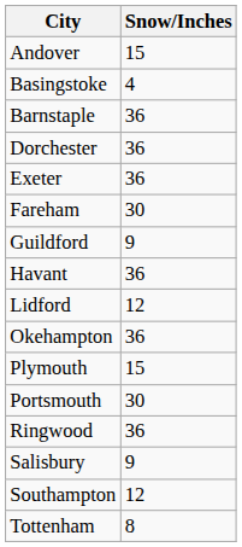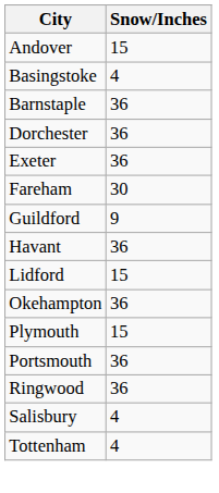 <table class="wikitable">
 <tr>
 <th>City</th>
 <th>Snow/Inches</th>
 </tr>
 <tr>
 <td>Andover</td>
 <td>15</td>
 </tr>
 <tr>
 <td>Basingstoke</td>
 <td>4</td>
 </tr>
 <tr>
 <td>Barnstaple</td>
 <td>36</td>
 </tr>
 <tr>
 <td>Dorchester</td>
 <td>36</td>
 </tr>
 <tr>
 <td>Exeter</td>
 <td>36</td>
 </tr>
 <tr>
 <td>Fareham</td>
 <td>30</td>
 </tr>
 <tr>
 <td>Guildford</td>
 <td>9</td>
 </tr>
 <tr>
 <td>Havant</td>
 <td>36</td>
 </tr>
 <tr>
 <td>Lidford</td>
-<td>12</td>
+<td>15</td>
 </tr>
 <tr>
 <td>Okehampton</td>
 <td>36</td>
 </tr>
 <tr>
 <td>Plymouth</td>
 <td>15</td>
 </tr>
 <tr>
 <td>Portsmouth</td>
-<td>30</td>
+<td>36</td>
 </tr>
 <tr>
 <td>Ringwood</td>
 <td>36</td>
 </tr>
 <tr>
 <td>Salisbury</td>
-<td>9</td>
-</tr>
-<tr>
-<td>Southampton</td>
-<td>12</td>
+<td>4</td>
 </tr>
 <tr>
 <td>Tottenham</td>
-<td>8</td>
+<td>4</td>
 </tr>
 </table>
